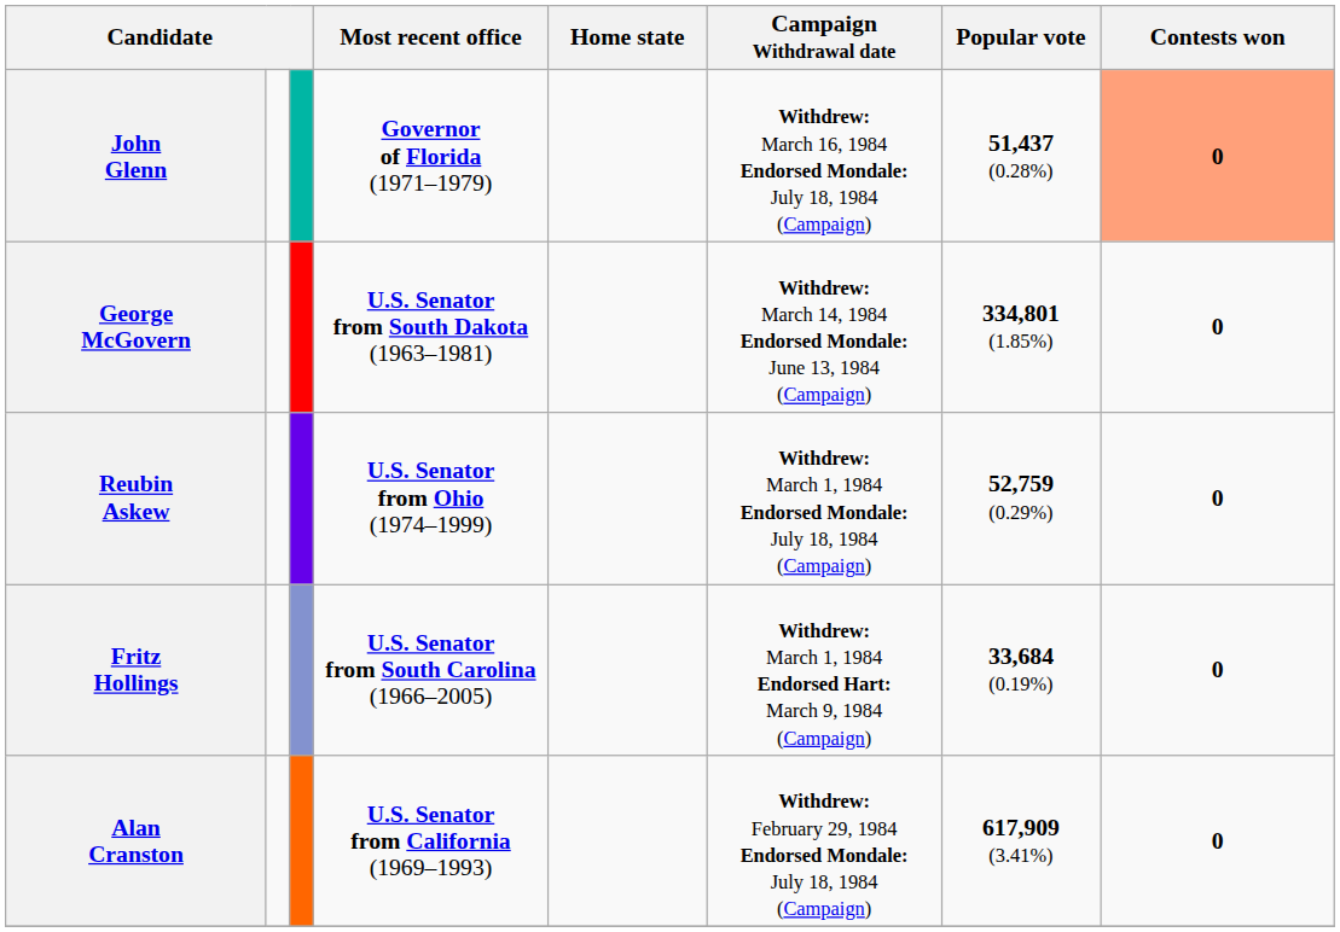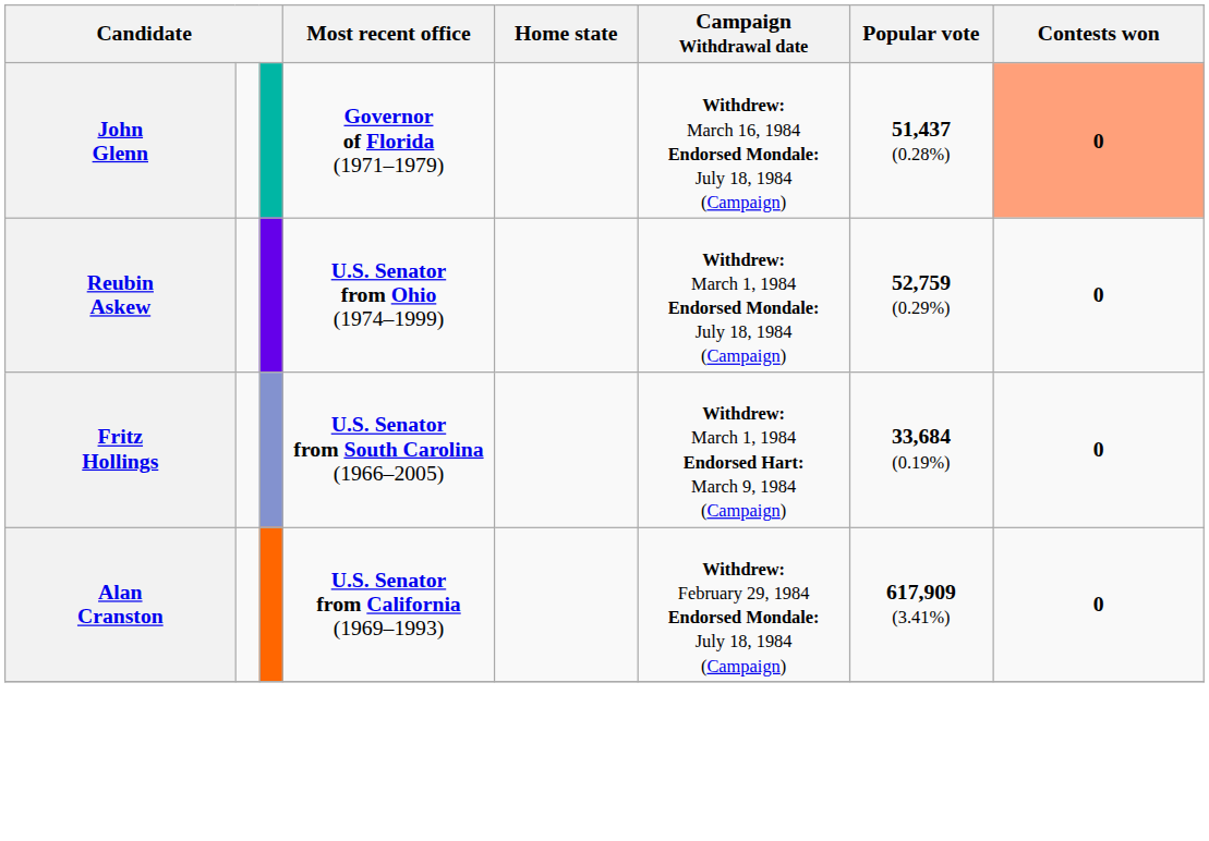 <table class="wikitable sortable" style="text-align:center">
 <tr>
 <th style="width:200px;" colspan="3">Candidate</th>
 <th style="width:150px;">Most recent office</th>
 <th style="width:100px;">Home state</th>
 <th style="width:150px;">Campaign<br><small>Withdrawal date</small></th>
 <th style="width:100px;">Popular vote</th>
 <th style="width:150px;">Contests won</th>
 </tr>
 <tr>
 <th><a href='#'>John<br>Glenn</a></th>
 <td data-sort-value="Glenn"></td>
 <td style="background:#00b6a4;"></td>
 <td><strong><a href='#'>Governor</a><br>of <a href='#'>Florida</a></strong><br>(1971–1979)</td>
 <td></td>
 <td><br><small><strong>Withdrew:</strong><br>March 16, 1984</small><br><small><strong>Endorsed Mondale:</strong><br>July 18, 1984</small><br><small>(<a href='#'>Campaign</a>)</small></td>
 <td><strong>51,437</strong><br><small>(0.28%)</small></td>
 <td style="background: lightsalmon;"><strong>0</strong></td>
-</tr>
-<tr>
-<th><a href='#'>George<br>McGovern</a></th>
-<td data-sort-value="McGovern"></td>
-<td style="background:#ff0000;"></td>
-<td><strong><a href='#'>U.S. Senator</a><br>from <a href='#'>South Dakota</a></strong><br>(1963–1981)</td>
-<td></td>
-<td><br><small><strong>Withdrew:</strong><br>March 14, 1984</small><br><small><strong>Endorsed Mondale:</strong><br>June 13, 1984</small><br><small>(<a href='#'>Campaign</a>)</small></td>
-<td><strong>334,801</strong><br><small>(1.85%)</small></td>
-<td><strong>0</strong></td>
 </tr>
 <tr>
 <th><a href='#'>Reubin<br>Askew</a></th>
 <td data-sort-value="Askew"></td>
 <td style="background:#6500ea;"></td>
 <td><strong><a href='#'>U.S. Senator</a><br>from <a href='#'>Ohio</a></strong><br>(1974–1999)</td>
 <td></td>
 <td><br><small><strong>Withdrew:</strong><br>March 1, 1984</small><br><small><strong>Endorsed Mondale:</strong><br>July 18, 1984</small><br><small>(<a href='#'>Campaign</a>)</small></td>
 <td><strong>52,759</strong><br><small>(0.29%)</small></td>
 <td><strong>0</strong></td>
 </tr>
 <tr>
 <th><a href='#'>Fritz<br>Hollings</a></th>
 <td data-sort-value="Hollings"></td>
 <td style="background:#8392cf;"></td>
 <td><strong><a href='#'>U.S. Senator</a><br>from <a href='#'>South Carolina</a></strong><br>(1966–2005)</td>
 <td></td>
 <td><br><small><strong>Withdrew:</strong><br>March 1, 1984</small><br><small><strong>Endorsed Hart:</strong><br>March 9, 1984</small><br><small>(<a href='#'>Campaign</a>)</small></td>
 <td><strong>33,684</strong><br><small>(0.19%)</small></td>
 <td><strong>0</strong></td>
 </tr>
 <tr>
 <th><a href='#'>Alan<br>Cranston</a></th>
 <td data-sort-value="Cranston"></td>
 <td style="background:#ff6600;"></td>
 <td><strong><a href='#'>U.S. Senator</a><br>from <a href='#'>California</a></strong><br>(1969–1993)</td>
 <td></td>
 <td><br><small><strong>Withdrew:</strong><br>February 29, 1984</small><br><small><strong>Endorsed Mondale:</strong><br>July 18, 1984</small><br><small>(<a href='#'>Campaign</a>)</small></td>
 <td><strong>617,909</strong><br><small>(3.41%)</small></td>
 <td><strong>0</strong></td>
 </tr>
 <tr>
 </tr>
 </table>
